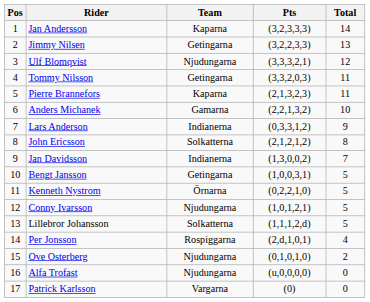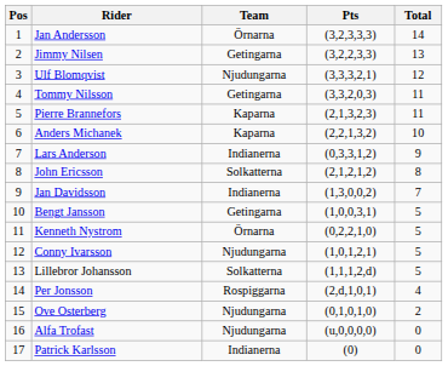 <table class=wikitable style="font-size:93%;">
 <tr>
 <th width=25px>Pos</th>
 <th width=200px>Rider</th>
 <th width=120px>Team</th>
 <th width=100px>Pts</th>
 <th width=50px>Total</th>
 </tr>
 <tr align=center>
 <td>1</td>
 <td align=left><a href='#'>Jan Andersson</a></td>
-<td>Kaparna</td>
+<td>Örnarna</td>
 <td>(3,2,3,3,3)</td>
 <td>14</td>
 </tr>
 <tr align=center>
 <td>2</td>
 <td align=left><a href='#'>Jimmy Nilsen</a></td>
 <td>Getingarna</td>
 <td>(3,2,2,3,3)</td>
 <td>13</td>
 </tr>
 <tr align=center>
 <td>3</td>
 <td align=left><a href='#'>Ulf Blomqvist</a></td>
 <td>Njudungarna</td>
 <td>(3,3,3,2,1)</td>
 <td>12</td>
 </tr>
 <tr align=center>
 <td>4</td>
 <td align=left><a href='#'>Tommy Nilsson</a></td>
 <td>Getingarna</td>
 <td>(3,3,2,0,3)</td>
 <td>11</td>
 </tr>
 <tr align=center>
 <td>5</td>
 <td align=left><a href='#'>Pierre Brannefors</a></td>
 <td>Kaparna</td>
 <td>(2,1,3,2,3)</td>
 <td>11</td>
 </tr>
 <tr align=center>
 <td>6</td>
 <td align=left><a href='#'>Anders Michanek</a></td>
-<td>Gamarna</td>
+<td>Kaparna</td>
 <td>(2,2,1,3,2)</td>
 <td>10</td>
 </tr>
 <tr align=center>
 <td>7</td>
 <td align=left><a href='#'>Lars Anderson</a></td>
 <td>Indianerna</td>
 <td>(0,3,3,1,2)</td>
 <td>9</td>
 </tr>
 <tr align=center>
 <td>8</td>
 <td align=left><a href='#'>John Ericsson</a></td>
 <td>Solkatterna</td>
 <td>(2,1,2,1,2)</td>
 <td>8</td>
 </tr>
 <tr align=center>
 <td>9</td>
 <td align=left><a href='#'>Jan Davidsson</a></td>
 <td>Indianerna</td>
 <td>(1,3,0,0,2)</td>
 <td>7</td>
 </tr>
 <tr align=center>
 <td>10</td>
 <td align=left><a href='#'>Bengt Jansson</a></td>
 <td>Getingarna</td>
 <td>(1,0,0,3,1)</td>
 <td>5</td>
 </tr>
 <tr align=center>
 <td>11</td>
 <td align=left><a href='#'>Kenneth Nystrom</a></td>
 <td>Örnarna</td>
 <td>(0,2,2,1,0)</td>
 <td>5</td>
 </tr>
 <tr align=center>
 <td>12</td>
 <td align=left><a href='#'>Conny Ivarsson</a></td>
 <td>Njudungarna</td>
 <td>(1,0,1,2,1)</td>
 <td>5</td>
 </tr>
 <tr align=center>
 <td>13</td>
 <td align=left>Lillebror Johansson</td>
 <td>Solkatterna</td>
 <td>(1,1,1,2,d)</td>
 <td>5</td>
 </tr>
 <tr align=center>
 <td>14</td>
 <td align=left><a href='#'>Per Jonsson</a></td>
 <td>Rospiggarna</td>
 <td>(2,d,1,0,1)</td>
 <td>4</td>
 </tr>
 <tr align=center>
 <td>15</td>
 <td align=left><a href='#'>Ove Osterberg</a></td>
 <td>Njudungarna</td>
 <td>(0,1,0,1,0)</td>
 <td>2</td>
 </tr>
 <tr align=center>
 <td>16</td>
 <td align=left><a href='#'>Alfa Trofast</a></td>
 <td>Njudungarna</td>
 <td>(u,0,0,0,0)</td>
 <td>0</td>
 </tr>
 <tr align=center>
 <td>17</td>
 <td align=left><a href='#'>Patrick Karlsson</a></td>
-<td>Vargarna</td>
+<td>Indianerna</td>
 <td>(0)</td>
 <td>0</td>
 </tr>
 </table>
